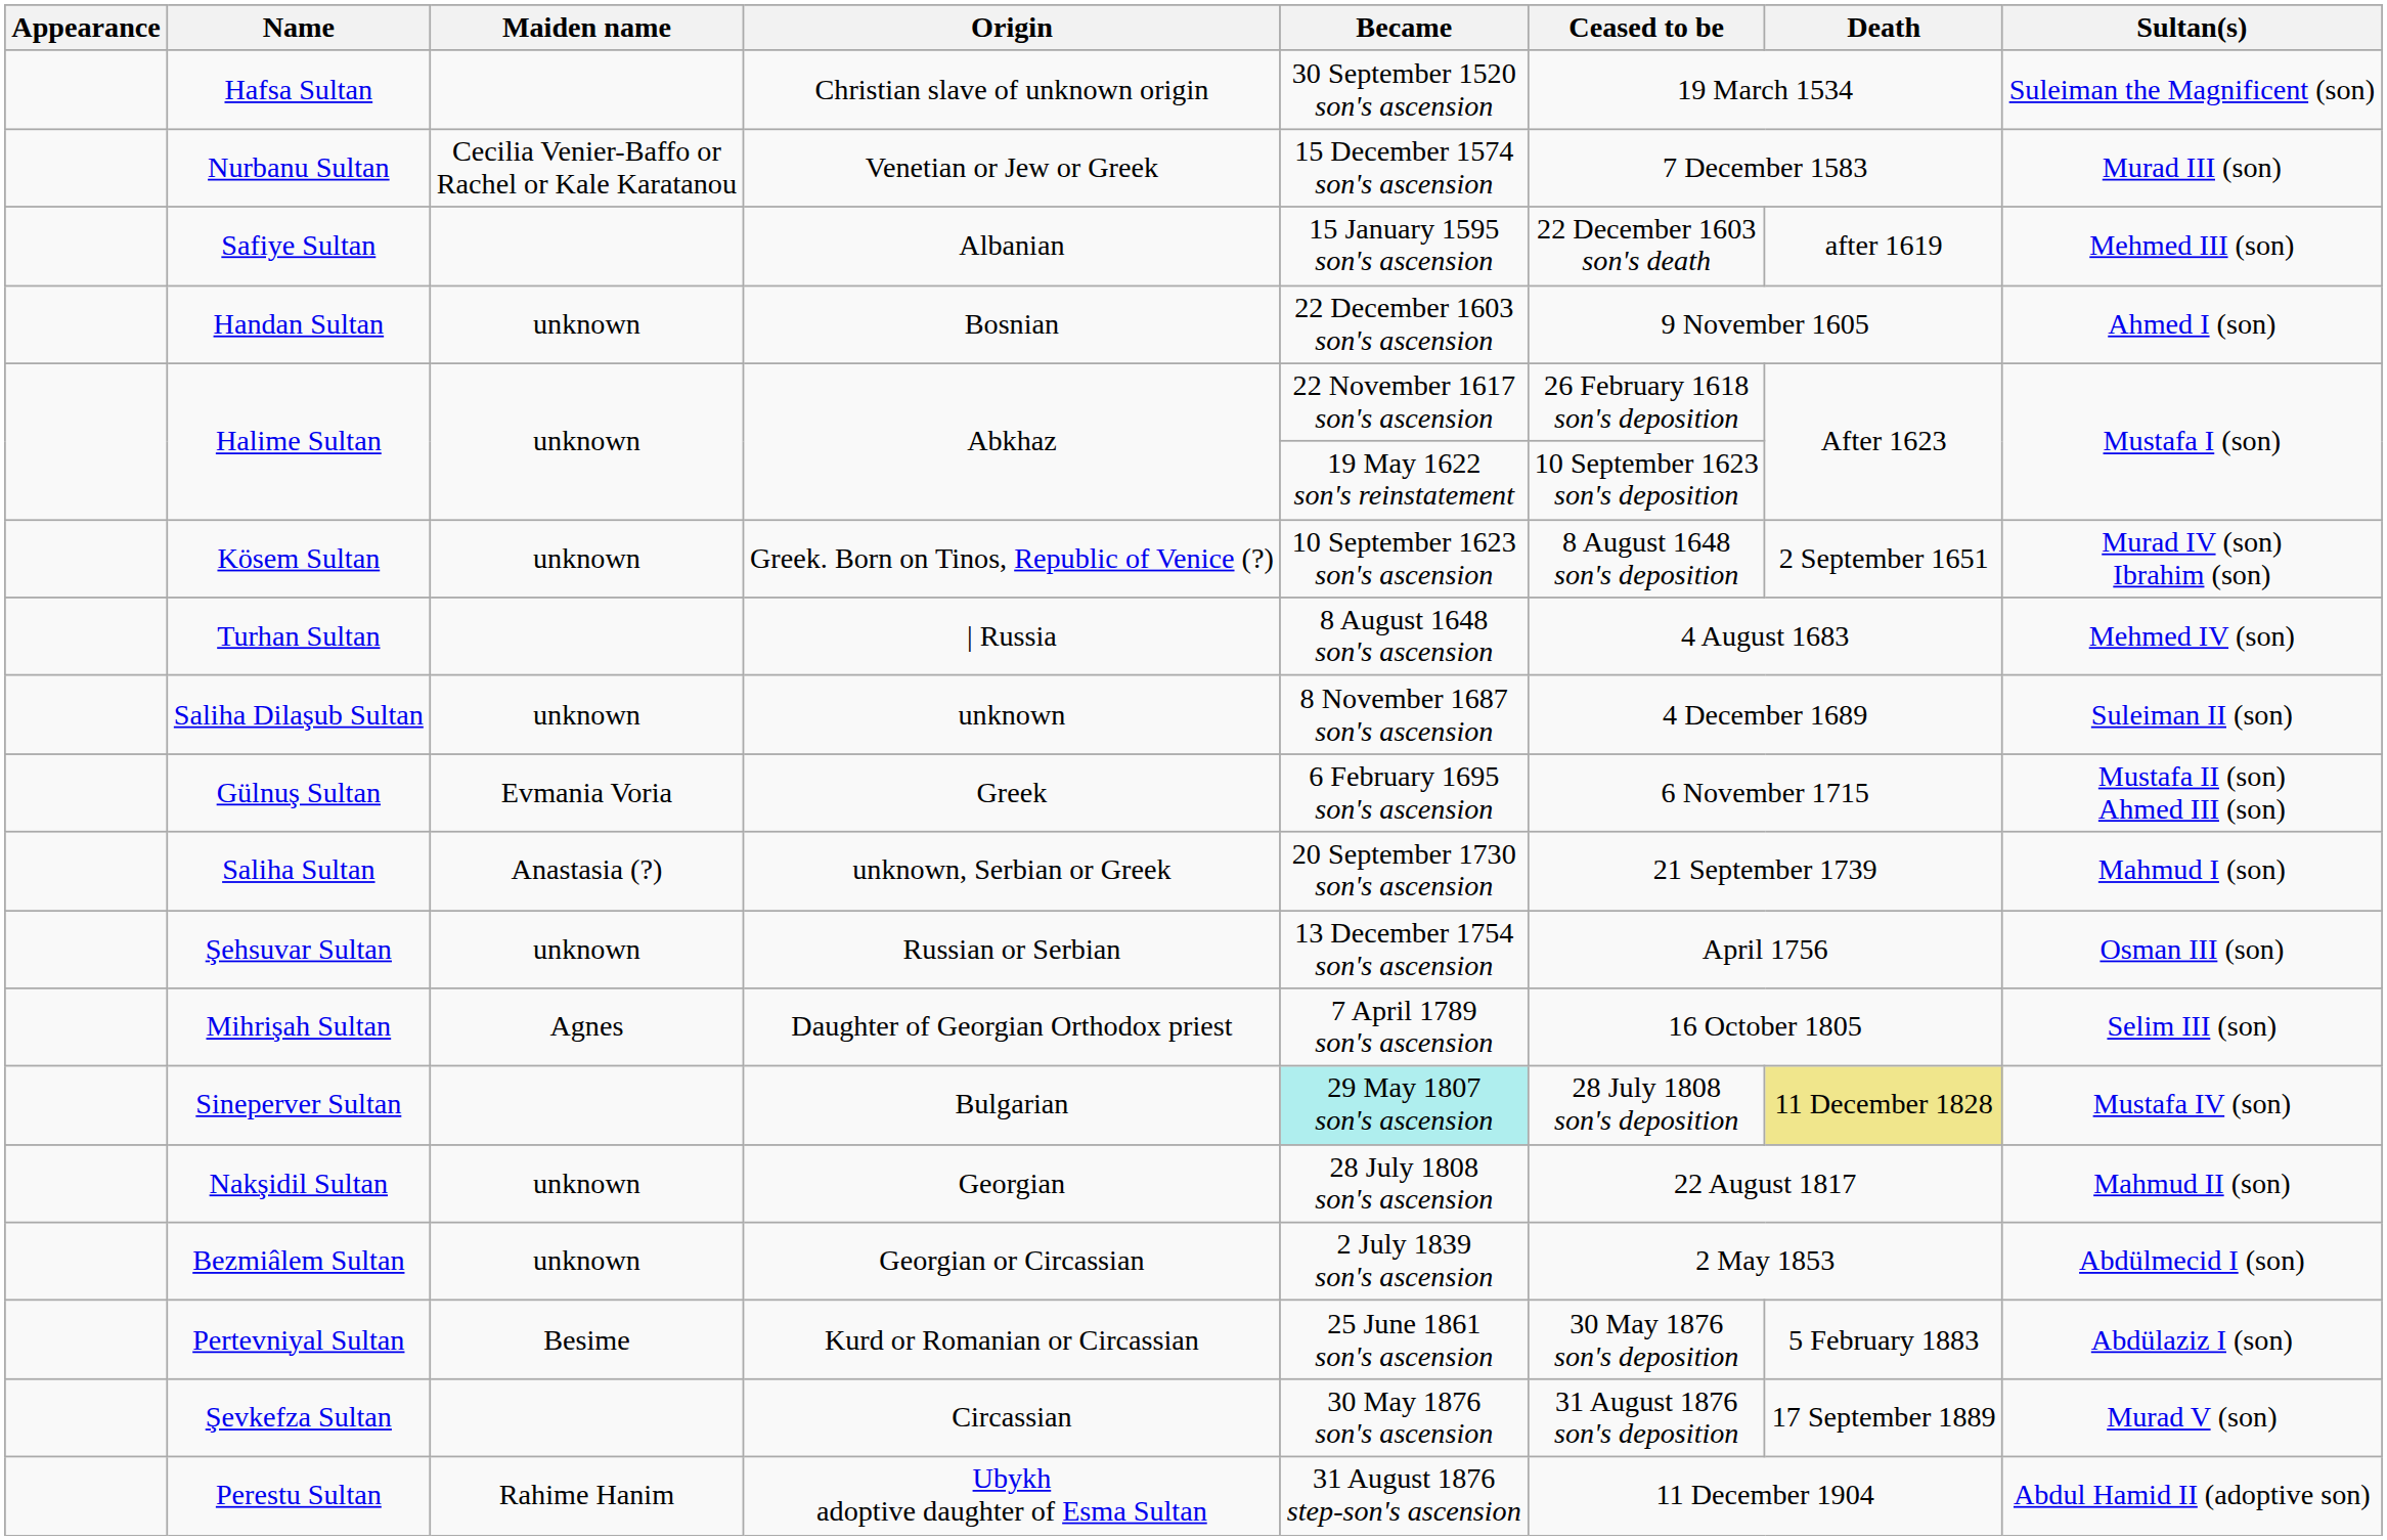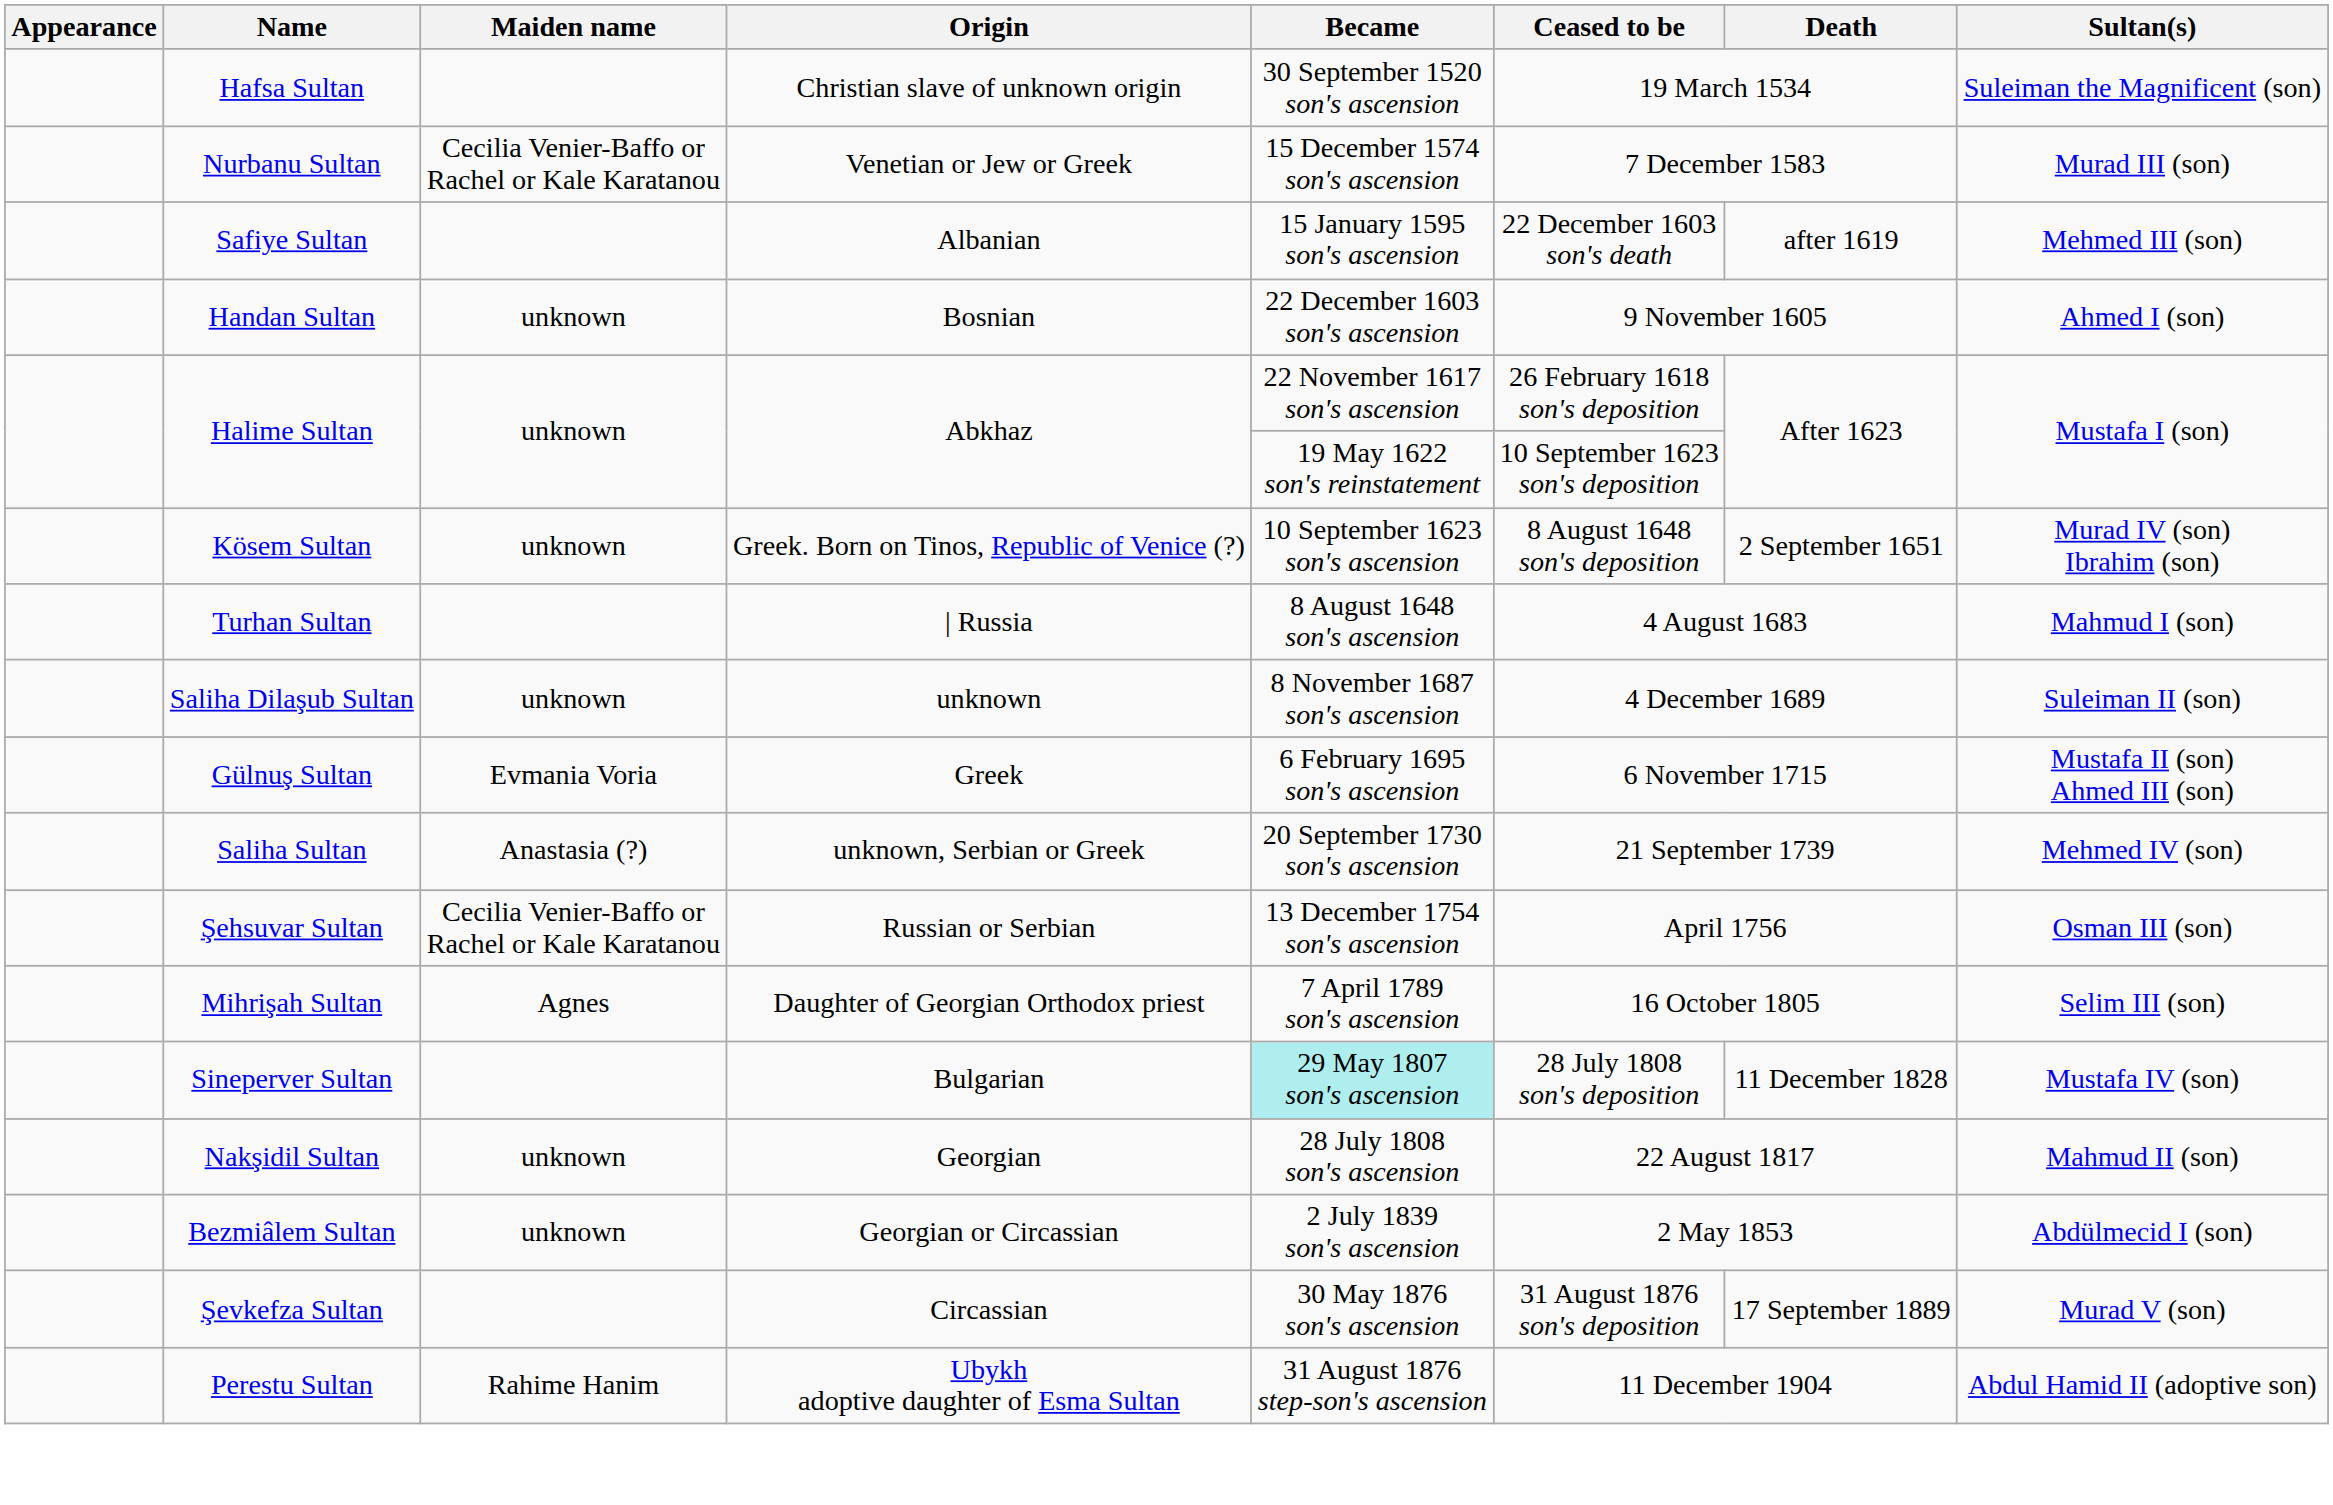 <table class="wikitable" style="text-align:center">
 <tr>
 <th>Appearance</th>
 <th>Name</th>
 <th>Maiden name</th>
 <th>Origin</th>
 <th>Became </th>
 <th>Ceased to be </th>
 <th>Death</th>
 <th>Sultan(s)</th>
 </tr>
 <tr>
 <td></td>
 <td align=center><a href='#'>Hafsa Sultan</a><br></td>
 <td align="center"></td>
 <td align="center">Christian slave of unknown origin</td>
 <td align="center">30 September 1520<br><em>son's ascension</em></td>
 <td align=center colspan="2">19 March 1534</td>
 <td align=center><a href='#'>Suleiman the Magnificent</a> (son)</td>
 </tr>
 <tr>
 <td></td>
 <td align=center><a href='#'>Nurbanu Sultan</a><br></td>
 <td align="center">Cecilia Venier-Baffo or<br>Rachel or Kale Karatanou</td>
 <td align="center">Venetian or Jew or Greek</td>
 <td align=center>15 December 1574<br><em>son's ascension</em></td>
 <td align=center colspan="2">7 December 1583</td>
 <td align=center><a href='#'>Murad III</a> (son)</td>
 </tr>
 <tr>
 <td></td>
 <td align=center><a href='#'>Safiye Sultan</a><br></td>
 <td align="center"></td>
 <td align="center">Albanian</td>
 <td align="center">15 January 1595<br><em>son's ascension</em></td>
 <td align=center>22 December 1603<br><em>son's death</em></td>
 <td align="center">after 1619</td>
 <td align=center><a href='#'>Mehmed III</a> (son)</td>
 </tr>
 <tr>
 <td></td>
 <td align=center><a href='#'>Handan Sultan</a><br></td>
 <td align="center">unknown</td>
 <td align="center">Bosnian</td>
 <td align="center">22 December 1603<br><em>son's ascension</em></td>
 <td align=center colspan="2">9 November 1605</td>
 <td align=center><a href='#'>Ahmed I</a> (son)</td>
 </tr>
 <tr>
 <td rowspan="2"></td>
 <td rowspan="2" align="center"><a href='#'>Halime Sultan</a><br></td>
 <td rowspan="2" align="center">unknown</td>
 <td rowspan="2" align="center">Abkhaz</td>
 <td align=center>22 November 1617<br><em>son's ascension</em><br></td>
 <td align=center>26 February 1618<br><em>son's deposition</em><br></td>
 <td rowspan="2" align="center">After 1623</td>
 <td rowspan="2" align="center"><a href='#'>Mustafa I</a> (son)</td>
 </tr>
 <tr>
 <td align="center">19 May 1622<br><em>son's reinstatement</em><br></td>
 <td align="center">10 September 1623<br><em>son's deposition</em><br></td>
 </tr>
 <tr>
 <td></td>
 <td align=center><a href='#'>Kösem Sultan</a><br></td>
 <td align=center>unknown</td>
 <td align=center>Greek. Born on Tinos, <a href='#'>Republic of Venice</a> (?)</td>
 <td align=center>10 September 1623<br><em>son's ascension</em></td>
 <td align=center>8 August 1648 <br><em>son's deposition</em></td>
 <td align=center>2 September 1651</td>
 <td align=center><a href='#'>Murad IV</a> (son)<br><a href='#'>Ibrahim</a> (son)</td>
 </tr>
 <tr>
 <td></td>
 <td align=center><a href='#'>Turhan Sultan</a><br></td>
 <td></td>
 <td>| Russia</td>
 <td align="center">8 August 1648<br><em>son's ascension</em></td>
 <td align=center colspan="2">4 August 1683</td>
-<td align=center><a href='#'>Mehmed IV</a> (son)</td>
+<td align=center><a href='#'>Mahmud I</a> (son)</td>
 </tr>
 <tr>
 <td></td>
 <td align=center><a href='#'>Saliha Dilaşub Sultan</a><br></td>
 <td align=center>unknown</td>
 <td align="center">unknown</td>
 <td align="center">8 November 1687<br><em>son's ascension</em></td>
 <td align=center colspan="2">4 December 1689</td>
 <td align=center><a href='#'>Suleiman II</a> (son)</td>
 </tr>
 <tr>
 <td></td>
 <td align=center><a href='#'>Gülnuş Sultan</a><br></td>
 <td align=center>Evmania Voria</td>
 <td align=center>Greek</td>
 <td align=center>6 February 1695<br><em>son's ascension</em></td>
 <td align=center colspan="2">6 November 1715</td>
 <td align=center><a href='#'>Mustafa II</a> (son)<br><a href='#'>Ahmed III</a> (son)</td>
 </tr>
 <tr>
 <td></td>
 <td align=center><a href='#'>Saliha Sultan</a><br></td>
 <td align="center">Anastasia (?)</td>
 <td align="center">unknown, Serbian or Greek</td>
 <td align="center">20 September 1730<br><em>son's ascension</em></td>
 <td align=center colspan="2">21 September 1739</td>
-<td align=center><a href='#'>Mahmud I</a> (son)</td>
+<td align=center><a href='#'>Mehmed IV</a> (son)</td>
 </tr>
 <tr>
 <td></td>
 <td align=center><a href='#'>Şehsuvar Sultan</a><br></td>
-<td align=center>unknown</td>
+<td align="center">Cecilia Venier-Baffo or<br>Rachel or Kale Karatanou</td>
 <td align="center">Russian or Serbian</td>
 <td align="center">13 December 1754<br><em>son's ascension</em></td>
 <td align=center colspan="2">April 1756</td>
 <td align=center><a href='#'>Osman III</a> (son)</td>
 </tr>
 <tr>
 <td></td>
 <td align=center><a href='#'>Mihrişah Sultan</a><br></td>
 <td align=center>Agnes</td>
 <td align="center">Daughter of Georgian Orthodox priest</td>
 <td align=center>7 April 1789<br><em>son's ascension</em></td>
 <td align=center colspan="2">16 October 1805</td>
 <td align=center><a href='#'>Selim III</a> (son)</td>
 </tr>
 <tr>
 <td></td>
 <td align=center><a href='#'>Sineperver Sultan</a><br></td>
 <td align=center></td>
 <td align="center">Bulgarian</td>
 <td align="center" style="background: paleturquoise;">29 May 1807<br><em>son's ascension</em></td>
 <td align=center>28 July 1808<br><em>son's deposition</em></td>
-<td align=center style="background: khaki;">11 December 1828</td>
+<td align=center>11 December 1828</td>
 <td align=center><a href='#'>Mustafa IV</a> (son)</td>
 </tr>
 <tr>
 <td></td>
 <td align=center><a href='#'>Nakşidil Sultan</a><br></td>
 <td align=center>unknown</td>
 <td align=center>Georgian</td>
 <td align=center>28 July 1808<br><em>son's ascension</em></td>
 <td align=center colspan="2">22 August 1817</td>
 <td align=center><a href='#'>Mahmud II</a> (son)</td>
 </tr>
 <tr>
 <td></td>
 <td align=center><a href='#'>Bezmiâlem Sultan</a><br></td>
 <td align=center>unknown</td>
 <td align="center">Georgian or Circassian</td>
 <td align="center">2 July 1839<br><em>son's ascension</em></td>
 <td align=center colspan="2">2 May 1853</td>
 <td align=center><a href='#'>Abdülmecid I</a> (son)</td>
 </tr>
 <tr>
 <td></td>
-<td align=center><a href='#'>Pertevniyal Sultan</a><br></td>
-<td align=center>Besime</td>
-<td align="center">Kurd or Romanian or Circassian</td>
-<td align="center">25 June 1861<br><em>son's ascension</em></td>
-<td align=center>30 May 1876<br><em>son's deposition</em></td>
-<td align=center>5 February 1883</td>
-<td align=center><a href='#'>Abdülaziz I</a> (son)</td>
-</tr>
-<tr>
-<td></td>
 <td align="center"><a href='#'>Şevkefza Sultan</a><br></td>
 <td align="center"></td>
 <td align="center">Circassian</td>
 <td align="center">30 May 1876<br><em>son's ascension</em></td>
 <td align=center>31 August 1876<br><em>son's deposition</em></td>
 <td align=center>17 September 1889</td>
 <td align=center><a href='#'>Murad V</a> (son)</td>
 </tr>
 <tr>
 <td></td>
 <td align="center"><a href='#'>Perestu Sultan</a><br></td>
 <td align="center">Rahime Hanim</td>
 <td align="center"><a href='#'>Ubykh</a><br>adoptive daughter of <a href='#'>Esma Sultan</a></td>
 <td align="center">31 August 1876<br><em>step-son's ascension</em></td>
 <td align=center colspan="2">11 December 1904</td>
 <td align="center"><a href='#'>Abdul Hamid II</a> (adoptive son)</td>
 </tr>
 </table>
